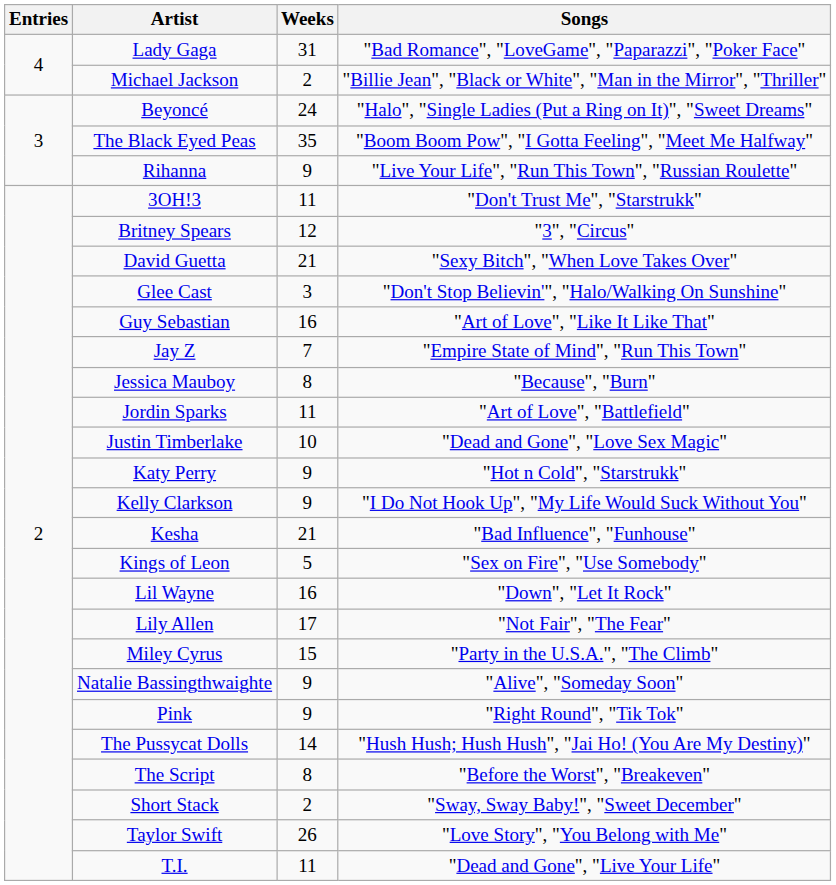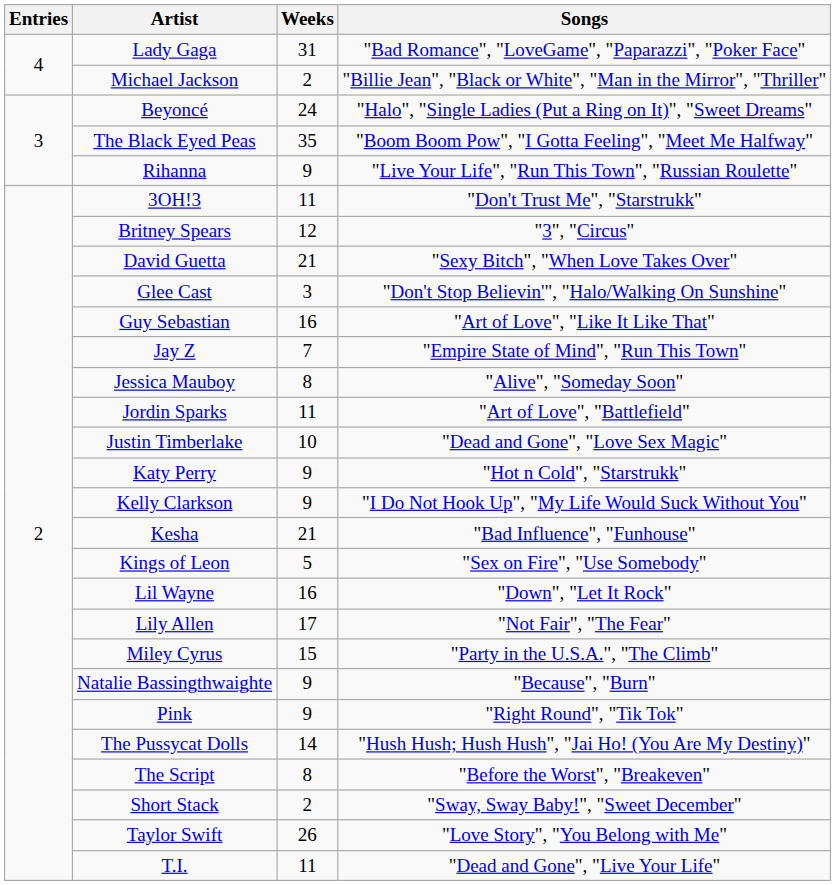 <table class="wikitable sortable" style="text-align: center;">
 <tr>
 <th>Entries</th>
 <th>Artist</th>
 <th>Weeks</th>
 <th>Songs</th>
 </tr>
 <tr>
 <td rowspan="2" style="text-align:center">4</td>
 <td><a href='#'>Lady Gaga</a></td>
 <td>31</td>
 <td>"<a href='#'>Bad Romance</a>", "<a href='#'>LoveGame</a>", "<a href='#'>Paparazzi</a>", "<a href='#'>Poker Face</a>"</td>
 </tr>
 <tr>
 <td><a href='#'>Michael Jackson</a></td>
 <td>2</td>
 <td>"<a href='#'>Billie Jean</a>", "<a href='#'>Black or White</a>", "<a href='#'>Man in the Mirror</a>", "<a href='#'>Thriller</a>"</td>
 </tr>
 <tr>
 <td rowspan="3" style="text-align:center">3</td>
 <td><a href='#'>Beyoncé</a></td>
 <td>24</td>
 <td>"<a href='#'>Halo</a>", "<a href='#'>Single Ladies (Put a Ring on It)</a>", "<a href='#'>Sweet Dreams</a>"</td>
 </tr>
 <tr>
 <td><a href='#'>The Black Eyed Peas</a></td>
 <td>35</td>
 <td>"<a href='#'>Boom Boom Pow</a>", "<a href='#'>I Gotta Feeling</a>", "<a href='#'>Meet Me Halfway</a>"</td>
 </tr>
 <tr>
 <td><a href='#'>Rihanna</a></td>
 <td>9</td>
 <td>"<a href='#'>Live Your Life</a>", "<a href='#'>Run This Town</a>", "<a href='#'>Russian Roulette</a>"</td>
 </tr>
 <tr>
 <td rowspan="23" style="text-align:center">2</td>
 <td><a href='#'>3OH!3</a></td>
 <td>11</td>
 <td>"<a href='#'>Don't Trust Me</a>", "<a href='#'>Starstrukk</a>"</td>
 </tr>
 <tr>
 <td><a href='#'>Britney Spears</a></td>
 <td>12</td>
 <td>"<a href='#'>3</a>", "<a href='#'>Circus</a>"</td>
 </tr>
 <tr>
 <td><a href='#'>David Guetta</a></td>
 <td>21</td>
 <td>"<a href='#'>Sexy Bitch</a>", "<a href='#'>When Love Takes Over</a>"</td>
 </tr>
 <tr>
 <td><a href='#'>Glee Cast</a></td>
 <td>3</td>
 <td>"<a href='#'>Don't Stop Believin'</a>", "<a href='#'>Halo/Walking On Sunshine</a>"</td>
 </tr>
 <tr>
 <td><a href='#'>Guy Sebastian</a></td>
 <td>16</td>
 <td>"<a href='#'>Art of Love</a>", "<a href='#'>Like It Like That</a>"</td>
 </tr>
 <tr>
 <td><a href='#'>Jay Z</a></td>
 <td>7</td>
 <td>"<a href='#'>Empire State of Mind</a>", "<a href='#'>Run This Town</a>"</td>
 </tr>
 <tr>
 <td><a href='#'>Jessica Mauboy</a></td>
 <td>8</td>
-<td>"<a href='#'>Because</a>", "<a href='#'>Burn</a>"</td>
+<td>"<a href='#'>Alive</a>", "<a href='#'>Someday Soon</a>"</td>
 </tr>
 <tr>
 <td><a href='#'>Jordin Sparks</a></td>
 <td>11</td>
 <td>"<a href='#'>Art of Love</a>", "<a href='#'>Battlefield</a>"</td>
 </tr>
 <tr>
 <td><a href='#'>Justin Timberlake</a></td>
 <td>10</td>
 <td>"<a href='#'>Dead and Gone</a>", "<a href='#'>Love Sex Magic</a>"</td>
 </tr>
 <tr>
 <td><a href='#'>Katy Perry</a></td>
 <td>9</td>
 <td>"<a href='#'>Hot n Cold</a>", "<a href='#'>Starstrukk</a>"</td>
 </tr>
 <tr>
 <td><a href='#'>Kelly Clarkson</a></td>
 <td>9</td>
 <td>"<a href='#'>I Do Not Hook Up</a>", "<a href='#'>My Life Would Suck Without You</a>"</td>
 </tr>
 <tr>
 <td><a href='#'>Kesha</a></td>
 <td>21</td>
 <td>"<a href='#'>Bad Influence</a>", "<a href='#'>Funhouse</a>"</td>
 </tr>
 <tr>
 <td><a href='#'>Kings of Leon</a></td>
 <td>5</td>
 <td>"<a href='#'>Sex on Fire</a>", "<a href='#'>Use Somebody</a>"</td>
 </tr>
 <tr>
 <td><a href='#'>Lil Wayne</a></td>
 <td>16</td>
 <td>"<a href='#'>Down</a>", "<a href='#'>Let It Rock</a>"</td>
 </tr>
 <tr>
 <td><a href='#'>Lily Allen</a></td>
 <td>17</td>
 <td>"<a href='#'>Not Fair</a>", "<a href='#'>The Fear</a>"</td>
 </tr>
 <tr>
 <td><a href='#'>Miley Cyrus</a></td>
 <td>15</td>
 <td>"<a href='#'>Party in the U.S.A.</a>", "<a href='#'>The Climb</a>"</td>
 </tr>
 <tr>
 <td><a href='#'>Natalie Bassingthwaighte</a></td>
 <td>9</td>
-<td>"<a href='#'>Alive</a>", "<a href='#'>Someday Soon</a>"</td>
+<td>"<a href='#'>Because</a>", "<a href='#'>Burn</a>"</td>
 </tr>
 <tr>
 <td><a href='#'>Pink</a></td>
 <td>9</td>
 <td>"<a href='#'>Right Round</a>", "<a href='#'>Tik Tok</a>"</td>
 </tr>
 <tr>
 <td><a href='#'>The Pussycat Dolls</a></td>
 <td>14</td>
 <td>"<a href='#'>Hush Hush; Hush Hush</a>", "<a href='#'>Jai Ho! (You Are My Destiny)</a>"</td>
 </tr>
 <tr>
 <td><a href='#'>The Script</a></td>
 <td>8</td>
 <td>"<a href='#'>Before the Worst</a>", "<a href='#'>Breakeven</a>"</td>
 </tr>
 <tr>
 <td><a href='#'>Short Stack</a></td>
 <td>2</td>
 <td>"<a href='#'>Sway, Sway Baby!</a>", "<a href='#'>Sweet December</a>"</td>
 </tr>
 <tr>
 <td><a href='#'>Taylor Swift</a></td>
 <td>26</td>
 <td>"<a href='#'>Love Story</a>", "<a href='#'>You Belong with Me</a>"</td>
 </tr>
 <tr>
 <td><a href='#'>T.I.</a></td>
 <td>11</td>
 <td>"<a href='#'>Dead and Gone</a>", "<a href='#'>Live Your Life</a>"</td>
 </tr>
 </table>
